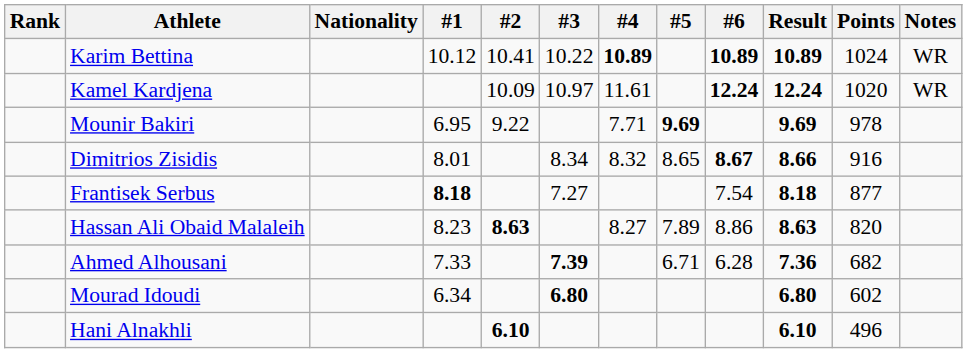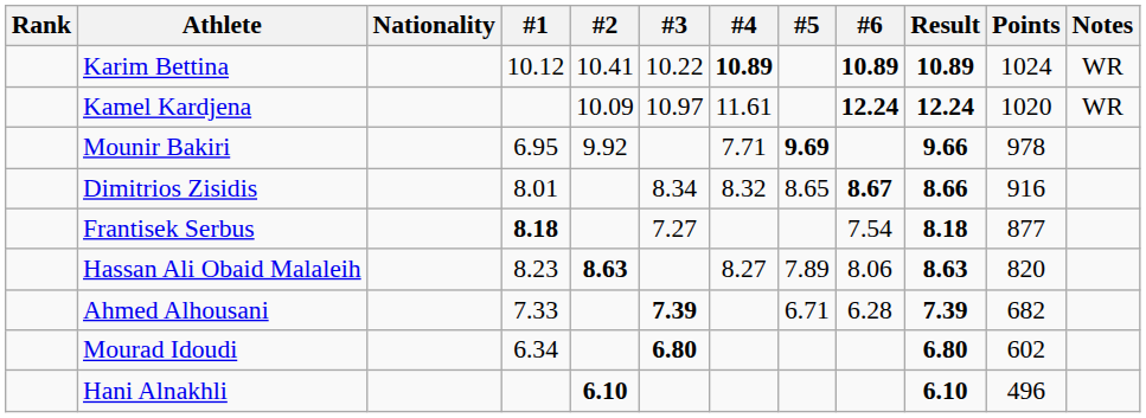 <table class="wikitable sortable" style="text-align:center">
 <tr>
 <th>Rank</th>
 <th>Athlete</th>
 <th>Nationality</th>
 <th>#1</th>
 <th>#2</th>
 <th>#3</th>
 <th>#4</th>
 <th>#5</th>
 <th>#6</th>
 <th>Result</th>
 <th>Points</th>
 <th>Notes</th>
 </tr>
 <tr>
 <td></td>
 <td align=left><a href='#'>Karim Bettina</a></td>
 <td align=left></td>
 <td>10.12</td>
 <td>10.41</td>
 <td>10.22</td>
 <td><strong>10.89</strong></td>
 <td></td>
 <td><strong>10.89</strong></td>
 <td><strong>10.89</strong></td>
 <td>1024</td>
 <td>WR</td>
 </tr>
 <tr>
 <td></td>
 <td align=left><a href='#'>Kamel Kardjena</a></td>
 <td align=left></td>
 <td></td>
 <td>10.09</td>
 <td>10.97</td>
 <td>11.61</td>
 <td></td>
 <td><strong>12.24</strong></td>
 <td><strong>12.24</strong></td>
 <td>1020</td>
 <td>WR</td>
 </tr>
 <tr>
 <td></td>
 <td align=left><a href='#'>Mounir Bakiri</a></td>
 <td align=left></td>
 <td>6.95</td>
-<td>9.22</td>
+<td>9.92</td>
 <td></td>
 <td>7.71</td>
 <td><strong>9.69</strong></td>
 <td></td>
-<td><strong>9.69</strong></td>
+<td><strong>9.66</strong></td>
 <td>978</td>
 <td></td>
 </tr>
 <tr>
 <td></td>
 <td align=left><a href='#'>Dimitrios Zisidis</a></td>
 <td align=left></td>
 <td>8.01</td>
 <td></td>
 <td>8.34</td>
 <td>8.32</td>
 <td>8.65</td>
 <td><strong>8.67</strong></td>
 <td><strong>8.66</strong></td>
 <td>916</td>
 <td></td>
 </tr>
 <tr>
 <td></td>
 <td align=left><a href='#'>Frantisek Serbus</a></td>
 <td align=left></td>
 <td><strong>8.18</strong></td>
 <td></td>
 <td>7.27</td>
 <td></td>
 <td></td>
 <td>7.54</td>
 <td><strong>8.18</strong></td>
 <td>877</td>
 <td></td>
 </tr>
 <tr>
 <td></td>
 <td align=left><a href='#'>Hassan Ali Obaid Malaleih</a></td>
 <td align=left></td>
 <td>8.23</td>
 <td><strong>8.63</strong></td>
 <td></td>
 <td>8.27</td>
 <td>7.89</td>
-<td>8.86</td>
+<td>8.06</td>
 <td><strong>8.63</strong></td>
 <td>820</td>
 <td></td>
 </tr>
 <tr>
 <td></td>
 <td align=left><a href='#'>Ahmed Alhousani</a></td>
 <td align=left></td>
 <td>7.33</td>
 <td></td>
 <td><strong>7.39</strong></td>
 <td></td>
 <td>6.71</td>
 <td>6.28</td>
-<td><strong>7.36</strong></td>
+<td><strong>7.39</strong></td>
 <td>682</td>
 <td></td>
 </tr>
 <tr>
 <td></td>
 <td align=left><a href='#'>Mourad Idoudi</a></td>
 <td align=left></td>
 <td>6.34</td>
 <td></td>
 <td><strong>6.80</strong></td>
 <td></td>
 <td></td>
 <td></td>
 <td><strong>6.80</strong></td>
 <td>602</td>
 <td></td>
 </tr>
 <tr>
 <td></td>
 <td align=left><a href='#'>Hani Alnakhli</a></td>
 <td align=left></td>
 <td></td>
 <td><strong>6.10</strong></td>
 <td></td>
 <td></td>
 <td></td>
 <td></td>
 <td><strong>6.10</strong></td>
 <td>496</td>
 <td></td>
 </tr>
 </table>
